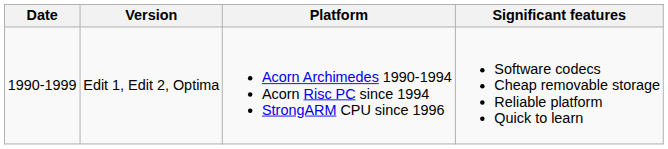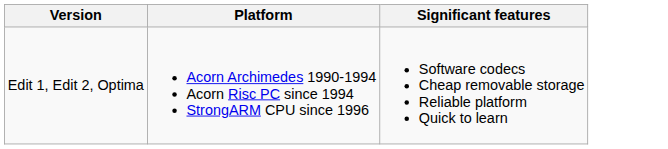 <table class="wikitable mw-collapsible mw-collapsed">
 <tr>
-<th>Date</th>
 <th>Version</th>
 <th>Platform</th>
 <th>Significant features</th>
 </tr>
 <tr>
-<td>1990-1999</td>
 <td>Edit 1, Edit 2, Optima</td>
 <td><br><ul><li><a href='#'>Acorn Archimedes</a> 1990-1994</li><li>Acorn <a href='#'>Risc PC</a> since 1994</li><li><a href='#'>StrongARM</a> CPU since 1996</li></ul></td>
 <td><br><ul><li>Software codecs</li><li>Cheap removable storage</li><li>Reliable platform</li><li>Quick to learn</li></ul></td>
 </tr>
 </table>
